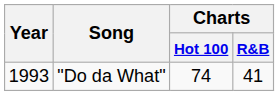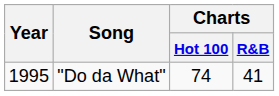 <table class="wikitable">
 <tr>
 <th rowspan="2">Year</th>
 <th rowspan="2">Song</th>
 <th colspan="2">Charts</th>
 </tr>
 <tr>
 <th><small> <a href='#'>Hot 100</a></small></th>
 <th><small> <a href='#'>R&B</a></small></th>
 </tr>
 <tr>
-<td>1993</td>
+<td>1995</td>
 <td>"Do da What"</td>
 <td align="center">74</td>
 <td align="center">41</td>
 </tr>
 </table>
